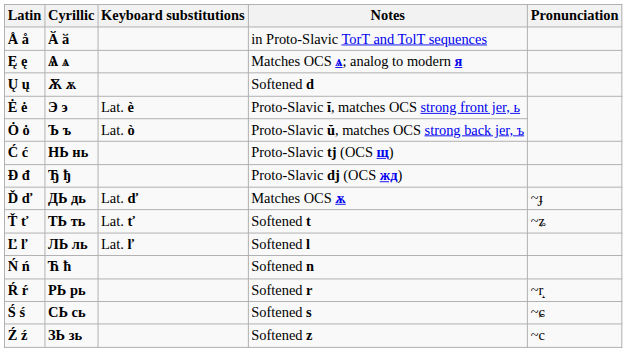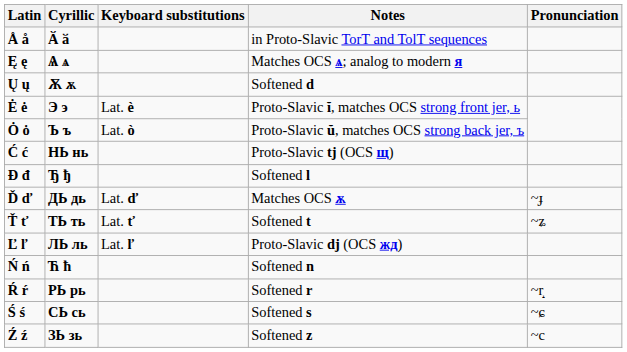 <table class=wikitable>
 <tr>
 <th>Latin</th>
 <th>Cyrillic</th>
 <th>Keyboard substitutions</th>
 <th>Notes</th>
 <th>Pronunciation</th>
 </tr>
 <tr>
 <td><strong>Å å</strong></td>
 <td><strong>Ӑ ӑ</strong></td>
 <td></td>
 <td>in Proto-Slavic <a href='#'>TorT and TolT sequences</a></td>
 <td></td>
 </tr>
 <tr>
 <td><strong>Ę ę</strong></td>
 <td><strong>Ѧ ѧ</strong></td>
 <td></td>
 <td>Matches OCS <strong><a href='#'>ѧ</a></strong>; analog to modern <strong><a href='#'>я</a></strong></td>
 <td></td>
 </tr>
 <tr>
 <td><strong>Ų ų</strong></td>
 <td><strong>Ѫ ѫ</strong></td>
 <td></td>
 <td>Softened <strong>d</strong></td>
 <td></td>
 </tr>
 <tr>
 <td><strong>Ė ė</strong></td>
 <td><strong>Э э</strong></td>
 <td>Lat. <strong>è</strong></td>
 <td>Proto-Slavic <strong>ĭ</strong>, matches OCS <a href='#'>strong front jer, ь</a></td>
 <td rowspan="2"></td>
 </tr>
 <tr>
 <td><strong>Ȯ ȯ</strong></td>
 <td><strong>Ъ ъ</strong></td>
 <td>Lat. <strong>ò</strong></td>
 <td>Proto-Slavic <strong>ŭ</strong>, matches OCS <a href='#'>strong back jer, ъ</a></td>
 </tr>
 <tr>
 <td><strong>Ć ć</strong></td>
 <td><strong>НЬ нь</strong></td>
 <td></td>
 <td>Proto-Slavic <strong>tj</strong> (OCS <strong><a href='#'>щ</a></strong>)</td>
 <td></td>
 </tr>
 <tr>
 <td><strong>Đ đ</strong></td>
 <td><strong>Ђ ђ</strong></td>
 <td></td>
-<td>Proto-Slavic <strong>dj</strong> (OCS <strong><a href='#'>жд</a></strong>)</td>
+<td>Softened <strong>l</strong></td>
 <td></td>
 </tr>
 <tr>
 <td><strong>Ď ď</strong></td>
 <td><strong>ДЬ дь</strong></td>
 <td>Lat. <strong>ď</strong></td>
 <td>Matches OCS <strong><a href='#'>ѫ</a></strong></td>
 <td>~ɟ</td>
 </tr>
 <tr>
 <td><strong>Ť ť</strong></td>
 <td><strong>ТЬ ть</strong></td>
 <td>Lat. <strong>ť</strong></td>
 <td>Softened <strong>t</strong></td>
 <td>~ʑ</td>
 </tr>
 <tr>
 <td><strong>Ľ ľ</strong></td>
 <td><strong>ЛЬ ль</strong></td>
 <td>Lat. <strong>ľ</strong></td>
-<td>Softened <strong>l</strong></td>
+<td>Proto-Slavic <strong>dj</strong> (OCS <strong><a href='#'>жд</a></strong>)</td>
 <td></td>
 </tr>
 <tr>
 <td><strong>Ń ń</strong></td>
 <td><strong>Ћ ћ</strong></td>
 <td></td>
 <td>Softened <strong>n</strong></td>
 <td></td>
 </tr>
 <tr>
 <td><strong>Ŕ ŕ</strong></td>
 <td><strong>РЬ рь</strong></td>
 <td></td>
 <td>Softened <strong>r</strong></td>
 <td>~r̝</td>
 </tr>
 <tr>
 <td><strong>Ś ś</strong></td>
 <td><strong>СЬ сь</strong></td>
 <td></td>
 <td>Softened <strong>s</strong></td>
 <td>~ɕ</td>
 </tr>
 <tr>
 <td><strong>Ź ź</strong></td>
 <td><strong>ЗЬ зь</strong></td>
 <td></td>
 <td>Softened <strong>z</strong></td>
 <td>~c</td>
 </tr>
 </table>
